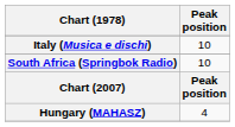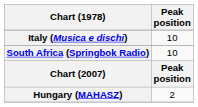 <table class="wikitable sortable plainrowheaders" style="text-align:center">
 <tr>
 <th align="left">Chart (1978)</th>
 <th align="left">Peak<br>position</th>
 </tr>
 <tr>
 </tr>
 <tr>
 <th scope=row>Italy (<em><a href='#'>Musica e dischi</a></em>)</th>
 <td>10</td>
 </tr>
 <tr>
 </tr>
 <tr>
 </tr>
 <tr>
 <th scope="row"><a href='#'>South Africa</a> (<a href='#'>Springbok Radio</a>)</th>
 <td>10</td>
 </tr>
 <tr>
 <th align="left">Chart (2007)</th>
 <th align="left">Peak<br>position</th>
 </tr>
 <tr>
 <th scope="row">Hungary (<a href='#'>MAHASZ</a>)</th>
-<td>4</td>
+<td>2</td>
 </tr>
 <tr>
 </tr>
 </table>
